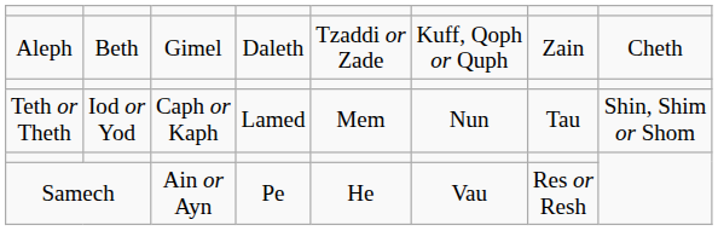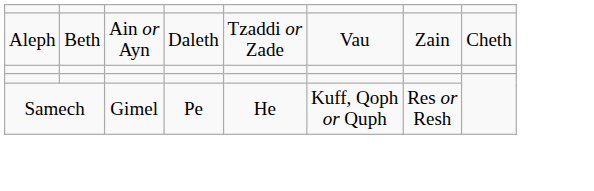 <table class="wikitable">
 <tr align="center">
 <td></td>
 <td></td>
 <td></td>
 <td></td>
 <td></td>
 <td></td>
 <td></td>
 <td></td>
 </tr>
 <tr align="center">
 <td>Aleph</td>
 <td>Beth</td>
-<td>Gimel</td>
+<td>Ain <em>or</em><br>Ayn</td>
 <td>Daleth</td>
 <td>Tzaddi <em>or</em><br>Zade</td>
-<td>Kuff, Qoph<br><em>or</em> Quph</td>
+<td>Vau</td>
 <td>Zain</td>
 <td>Cheth</td>
 </tr>
 <tr align="center">
 <td></td>
 <td></td>
 <td></td>
 <td></td>
 <td></td>
 <td></td>
 <td></td>
 <td></td>
 </tr>
 <tr align="center">
-<td>Teth <em>or</em><br>Theth</td>
-<td>Iod <em>or</em><br>Yod</td>
-<td>Caph <em>or</em><br>Kaph</td>
-<td>Lamed</td>
-<td>Mem</td>
-<td>Nun</td>
-<td>Tau</td>
-<td>Shin, Shim<br><em>or</em> Shom</td>
-</tr>
-<tr align="center">
 <td></td>
 <td></td>
 <td></td>
 <td></td>
 <td></td>
 <td></td>
 <td></td>
 </tr>
 <tr align="center">
 <td colspan="2">Samech</td>
-<td>Ain <em>or</em><br>Ayn</td>
+<td>Gimel</td>
 <td>Pe</td>
 <td>He</td>
-<td>Vau</td>
+<td>Kuff, Qoph<br><em>or</em> Quph</td>
 <td>Res <em>or</em><br>Resh</td>
 </tr>
 </table>
